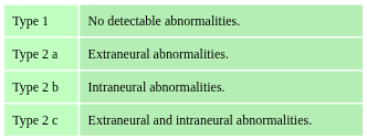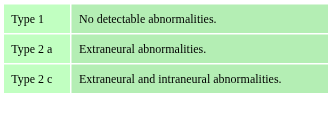 <table valign=top align=center width=70% cellpadding=10|>
 <tr>
 <td bgcolor=C1FFC1>Type 1</td>
 <td bgcolor=B4EEB4>No detectable abnormalities.</td>
 </tr>
 <tr>
 <td bgcolor=C1FFC1>Type 2 a</td>
 <td bgcolor=B4EEB4>Extraneural abnormalities.</td>
 </tr>
 <tr>
-<td bgcolor=C1FFC1>Type 2 b</td>
-<td bgcolor=B4EEB4>Intraneural abnormalities.</td>
-</tr>
-<tr>
 <td bgcolor=C1FFC1>Type 2 c</td>
 <td bgcolor=B4EEB4>Extraneural and intraneural abnormalities.</td>
 </tr>
 </table>
